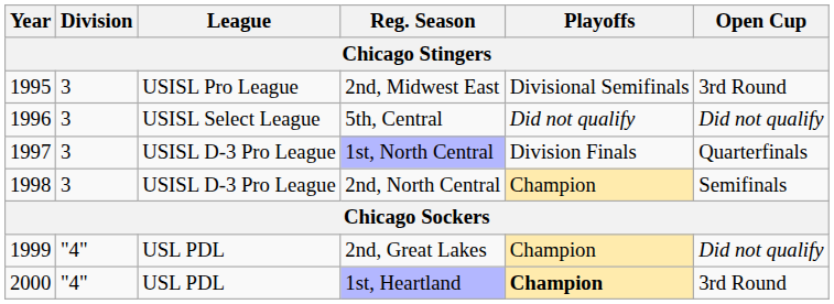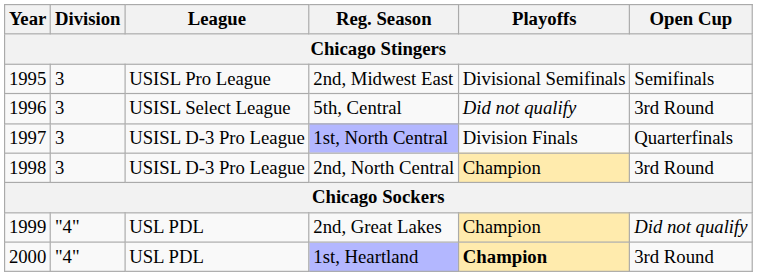 <table class="wikitable">
 <tr>
 <th>Year</th>
 <th>Division</th>
 <th>League</th>
 <th>Reg. Season</th>
 <th>Playoffs</th>
 <th>Open Cup</th>
 </tr>
 <tr>
 <th colspan=6 align=center><strong>Chicago Stingers</strong></th>
 </tr>
 <tr>
 <td>1995</td>
 <td>3</td>
 <td>USISL Pro League</td>
 <td>2nd, Midwest East</td>
 <td>Divisional Semifinals</td>
-<td>3rd Round</td>
+<td>Semifinals</td>
 </tr>
 <tr>
 <td>1996</td>
 <td>3</td>
 <td>USISL Select League</td>
 <td>5th, Central</td>
 <td><em>Did not qualify</em></td>
-<td><em>Did not qualify</em></td>
+<td>3rd Round</td>
 </tr>
 <tr>
 <td>1997</td>
 <td>3</td>
 <td>USISL D-3 Pro League</td>
 <td bgcolor="B3B7FF">1st, North Central</td>
 <td>Division Finals</td>
 <td>Quarterfinals</td>
 </tr>
 <tr>
 <td>1998</td>
 <td>3</td>
 <td>USISL D-3 Pro League</td>
 <td>2nd, North Central</td>
 <td bgcolor="FFEBAD">Champion</td>
-<td>Semifinals</td>
+<td>3rd Round</td>
 </tr>
 <tr>
 <th colspan=6 align=center><strong>Chicago Sockers</strong></th>
 </tr>
 <tr>
 <td>1999</td>
 <td>"4"</td>
 <td>USL PDL</td>
 <td>2nd, Great Lakes</td>
 <td bgcolor="FFEBAD">Champion</td>
 <td><em>Did not qualify</em></td>
 </tr>
 <tr>
 <td>2000</td>
 <td>"4"</td>
 <td>USL PDL</td>
 <td bgcolor="B3B7FF">1st, Heartland</td>
 <td bgcolor="FFEBAD"><strong>Champion</strong></td>
 <td>3rd Round</td>
 </tr>
 </table>
